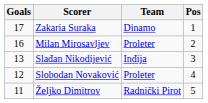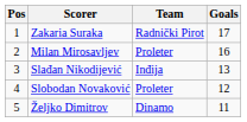 <table class="wikitable">
 <tr>
-<th align=center>Goals</th>
+<th>Pos</th>
 <th>Scorer</th>
 <th>Team</th>
-<th>Pos</th>
+<th align=center>Goals</th>
 </tr>
 <tr>
+<td style="text-align:center">1</td>
+<td> <a href='#'>Zakaria Suraka</a></td>
+<td><a href='#'>Radnički Pirot</a></td>
 <td style="text-align:center">17</td>
-<td> <a href='#'>Zakaria Suraka</a></td>
-<td><a href='#'>Dinamo</a></td>
-<td style="text-align:center">1</td>
 </tr>
 <tr>
-<td style="text-align:center">16</td>
+<td style="text-align:center">2</td>
 <td> <a href='#'>Milan Mirosavljev</a></td>
 <td><a href='#'>Proleter</a></td>
-<td style="text-align:center">2</td>
+<td style="text-align:center">16</td>
 </tr>
 <tr>
-<td style="text-align:center">13</td>
+<td style="text-align:center">3</td>
 <td> <a href='#'>Slađan Nikodijević</a></td>
 <td><a href='#'>Inđija</a></td>
-<td style="text-align:center">3</td>
+<td style="text-align:center">13</td>
 </tr>
 <tr>
-<td style="text-align:center">12</td>
+<td style="text-align:center">4</td>
 <td> <a href='#'>Slobodan Novaković</a></td>
 <td><a href='#'>Proleter</a></td>
-<td style="text-align:center">4</td>
+<td style="text-align:center">12</td>
 </tr>
 <tr>
+<td style="text-align:center">5</td>
+<td> <a href='#'>Željko Dimitrov</a></td>
+<td><a href='#'>Dinamo</a></td>
 <td style="text-align:center">11</td>
-<td> <a href='#'>Željko Dimitrov</a></td>
-<td><a href='#'>Radnički Pirot</a></td>
-<td style="text-align:center">5</td>
 </tr>
 </table>
